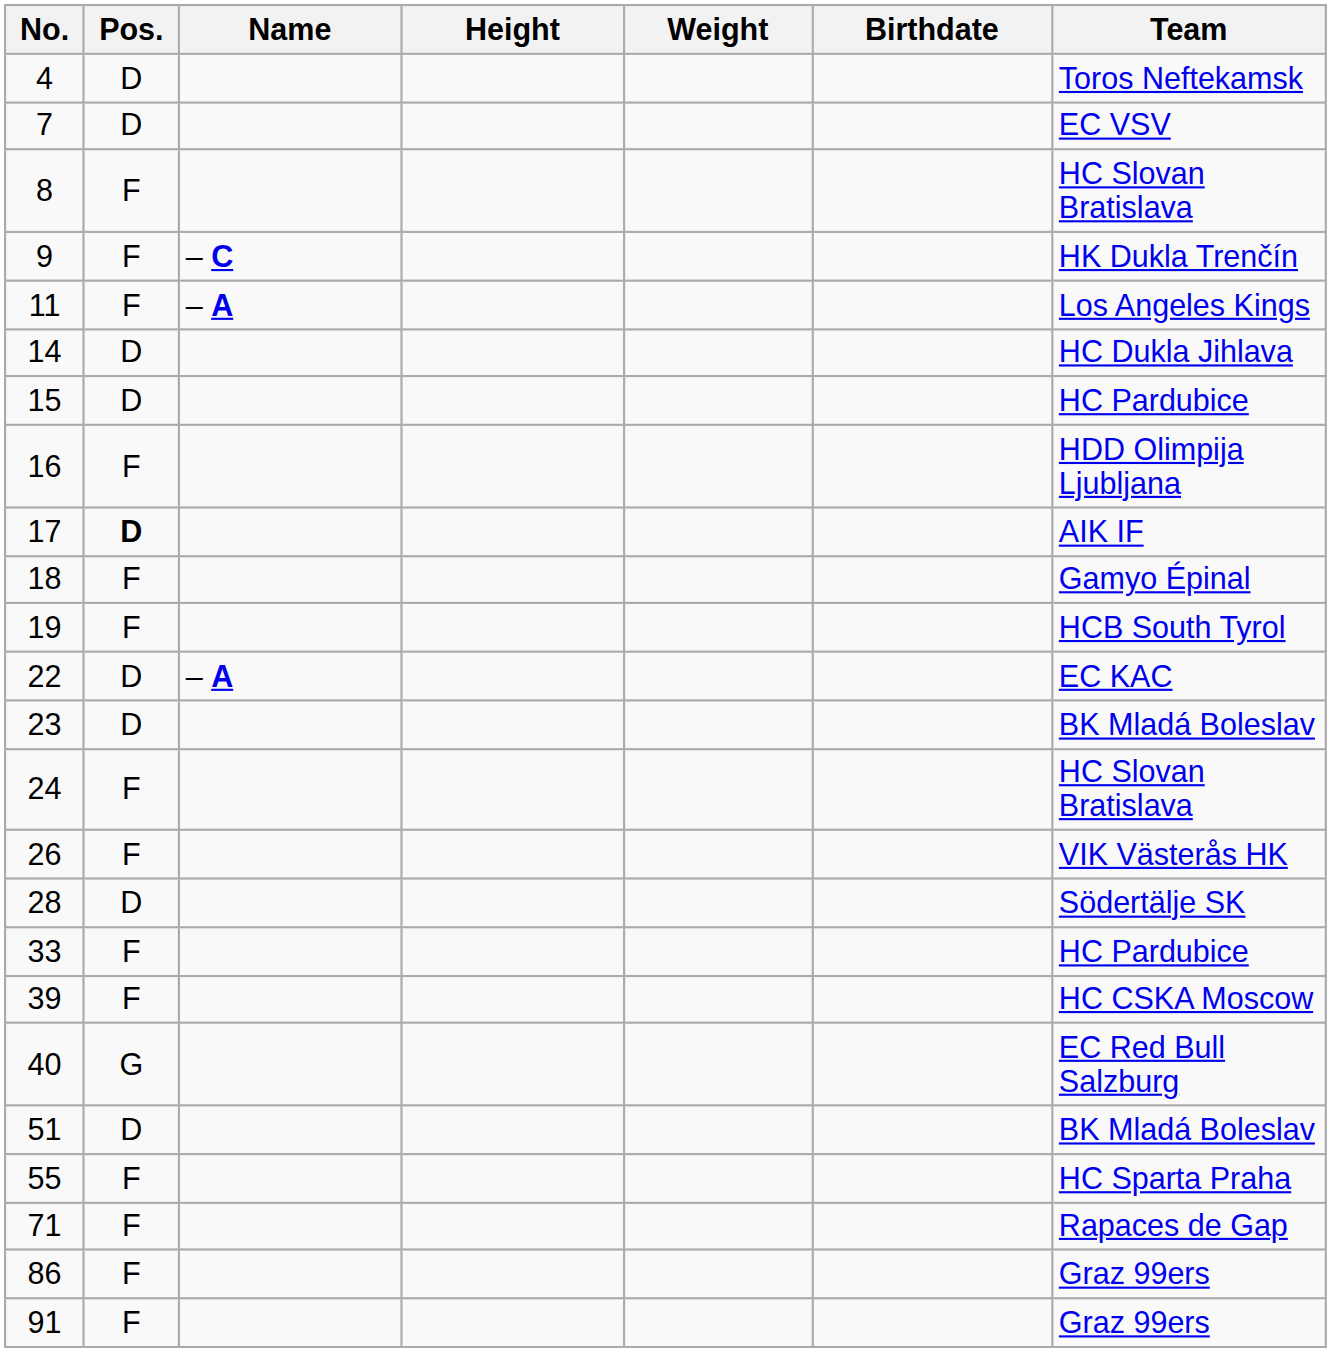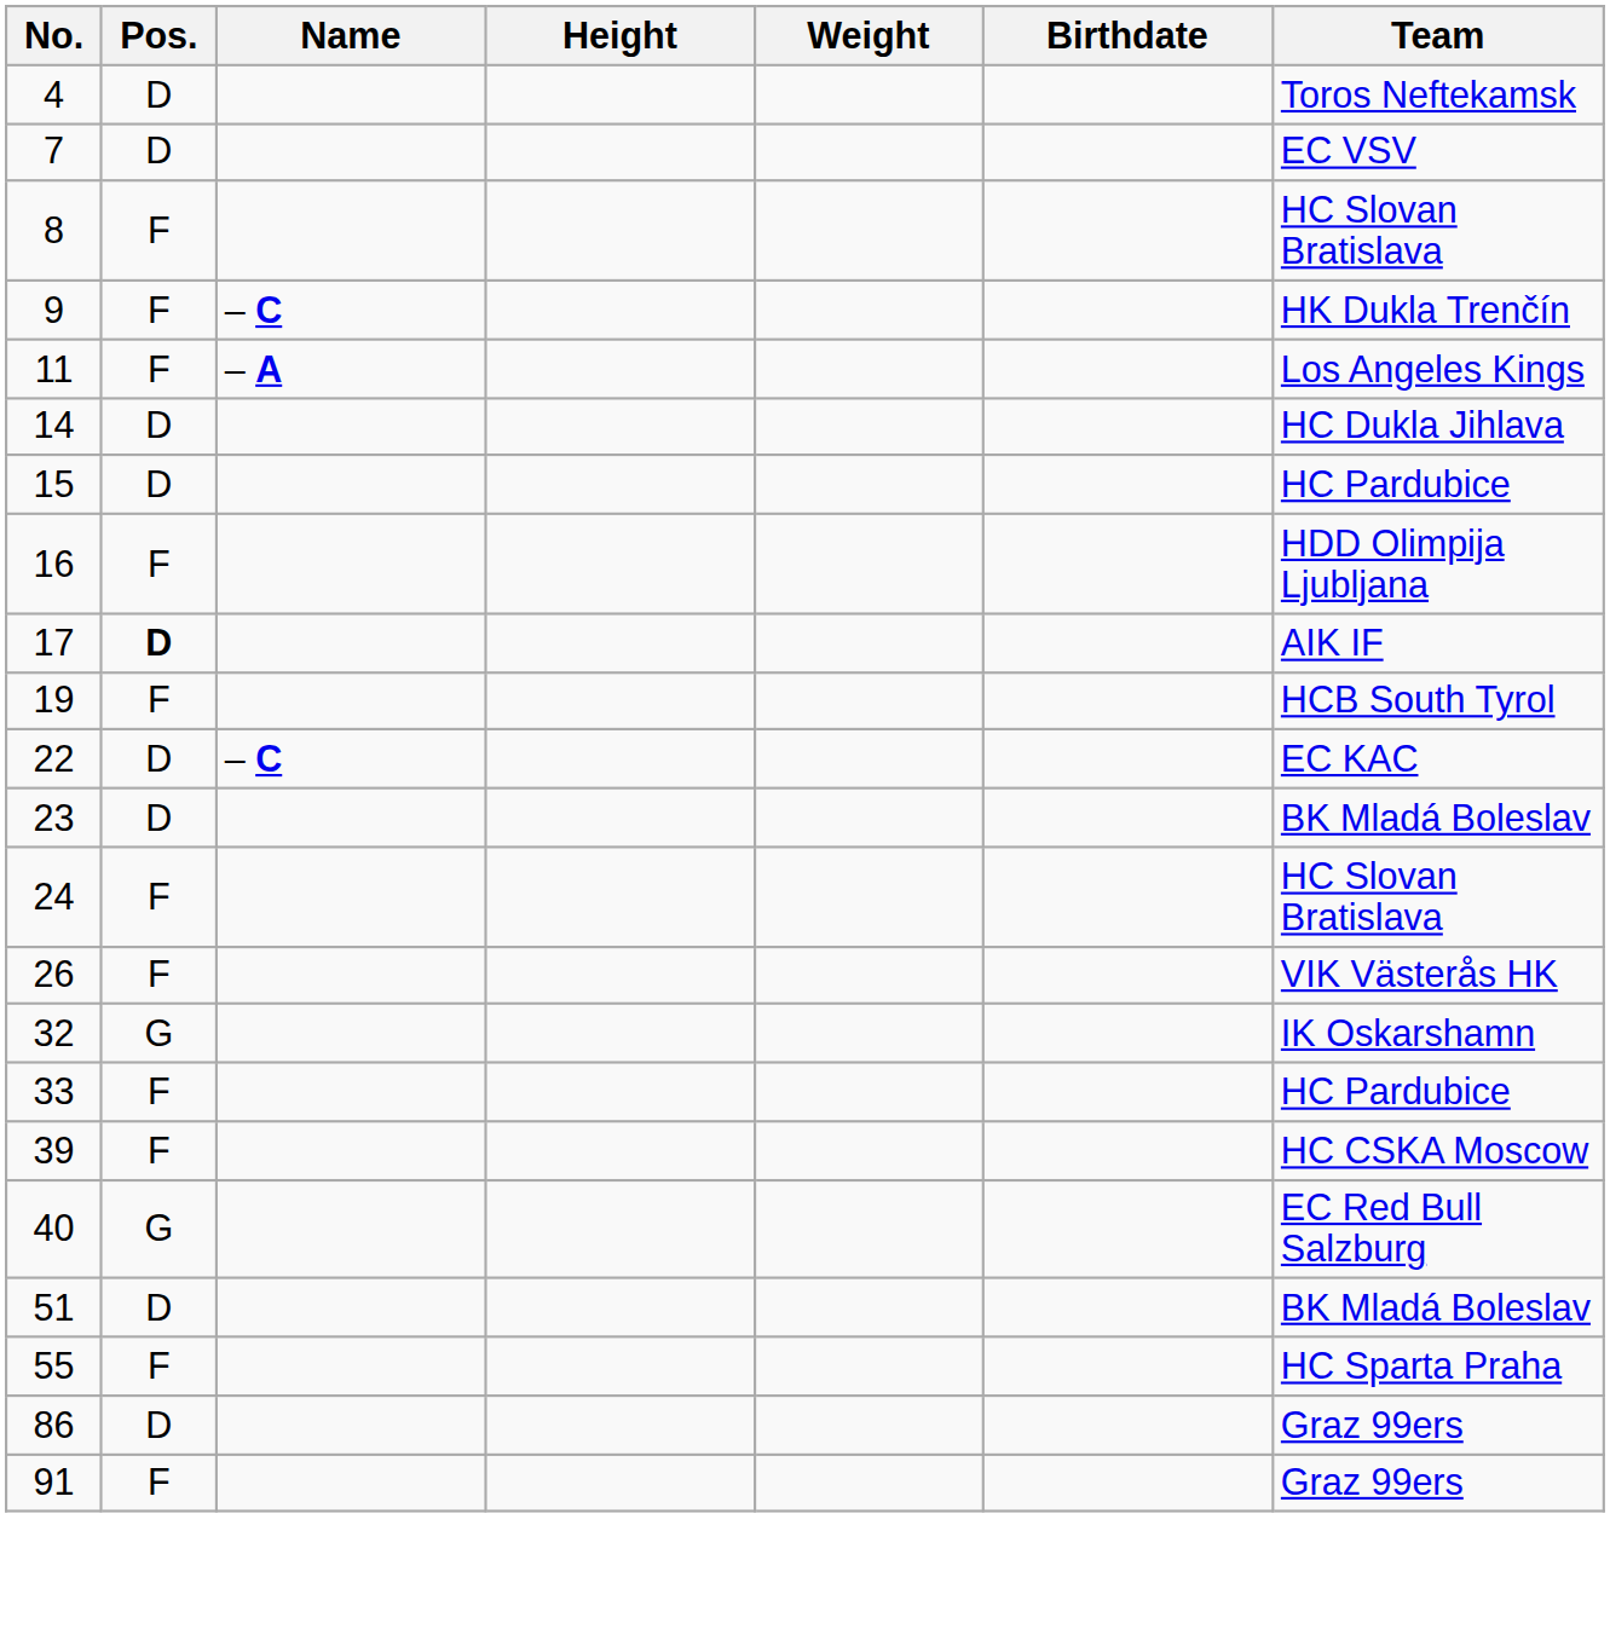 <table width="100%" class="wikitable sortable" style="font-size: 90%; text-align: center;">
 <tr>
 <th style="width:  4%;">No.</th>
 <th style="width:  4%;">Pos.</th>
 <th style="width: 13%;">Name</th>
 <th style="width: 13%;">Height</th>
 <th style="width: 11%;">Weight</th>
 <th style="width: 14%;">Birthdate</th>
 <th style="width: 16%;">Team</th>
 </tr>
 <tr>
 <td>4</td>
 <td>D</td>
 <td align=left></td>
 <td></td>
 <td></td>
 <td></td>
 <td style="text-align:left;"> <a href='#'>Toros Neftekamsk</a></td>
 </tr>
 <tr>
 <td>7</td>
 <td>D</td>
 <td align=left></td>
 <td></td>
 <td></td>
 <td></td>
 <td style="text-align:left;"> <a href='#'>EC VSV</a></td>
 </tr>
 <tr>
 <td>8</td>
 <td>F</td>
 <td align=left></td>
 <td></td>
 <td></td>
 <td></td>
 <td style="text-align:left;"> <a href='#'>HC Slovan Bratislava</a></td>
 </tr>
 <tr>
 <td>9</td>
 <td>F</td>
 <td align=left> – <strong><a href='#'>C</a></strong></td>
 <td></td>
 <td></td>
 <td></td>
 <td style="text-align:left;"> <a href='#'>HK Dukla Trenčín</a></td>
 </tr>
 <tr>
 <td>11</td>
 <td>F</td>
 <td align=left> – <strong><a href='#'>A</a></strong></td>
 <td></td>
 <td></td>
 <td></td>
 <td style="text-align:left;"> <a href='#'>Los Angeles Kings</a></td>
 </tr>
 <tr>
 <td>14</td>
 <td>D</td>
 <td align=left></td>
 <td></td>
 <td></td>
 <td></td>
 <td style="text-align:left;"> <a href='#'>HC Dukla Jihlava</a></td>
 </tr>
 <tr>
 <td>15</td>
 <td>D</td>
 <td align=left></td>
 <td></td>
 <td></td>
 <td></td>
 <td style="text-align:left;"> <a href='#'>HC Pardubice</a></td>
 </tr>
 <tr>
 <td>16</td>
 <td>F</td>
 <td align=left></td>
 <td></td>
 <td></td>
 <td></td>
 <td style="text-align:left;"> <a href='#'>HDD Olimpija Ljubljana</a></td>
 </tr>
 <tr>
 <td>17</td>
 <td><strong>D</strong></td>
 <td align=left></td>
 <td></td>
 <td></td>
 <td></td>
 <td style="text-align:left;"> <a href='#'>AIK IF</a></td>
 </tr>
 <tr>
-<td>18</td>
-<td>F</td>
-<td align=left></td>
-<td></td>
-<td></td>
-<td></td>
-<td style="text-align:left;"> <a href='#'>Gamyo Épinal</a></td>
-</tr>
-<tr>
 <td>19</td>
 <td>F</td>
 <td align=left></td>
 <td></td>
 <td></td>
 <td></td>
 <td style="text-align:left;"> <a href='#'>HCB South Tyrol</a></td>
 </tr>
 <tr>
 <td>22</td>
 <td>D</td>
-<td align=left> – <strong><a href='#'>A</a></strong></td>
+<td align=left> – <strong><a href='#'>C</a></strong></td>
 <td></td>
 <td></td>
 <td></td>
 <td style="text-align:left;"> <a href='#'>EC KAC</a></td>
 </tr>
 <tr>
 <td>23</td>
 <td>D</td>
 <td align=left></td>
 <td></td>
 <td></td>
 <td></td>
 <td style="text-align:left;"> <a href='#'>BK Mladá Boleslav</a></td>
 </tr>
 <tr>
 <td>24</td>
 <td>F</td>
 <td align=left></td>
 <td></td>
 <td></td>
 <td></td>
 <td style="text-align:left;"> <a href='#'>HC Slovan Bratislava</a></td>
 </tr>
 <tr>
 <td>26</td>
 <td>F</td>
 <td align=left></td>
 <td></td>
 <td></td>
 <td></td>
 <td style="text-align:left;"> <a href='#'>VIK Västerås HK</a></td>
 </tr>
 <tr>
-<td>28</td>
-<td>D</td>
+<td>32</td>
+<td>G</td>
 <td align=left></td>
 <td></td>
 <td></td>
 <td></td>
-<td style="text-align:left;"> <a href='#'>Södertälje SK</a></td>
+<td style="text-align:left;"> <a href='#'>IK Oskarshamn</a></td>
 </tr>
 <tr>
 <td>33</td>
 <td>F</td>
 <td align=left></td>
 <td></td>
 <td></td>
 <td></td>
 <td style="text-align:left;"> <a href='#'>HC Pardubice</a></td>
 </tr>
 <tr>
 <td>39</td>
 <td>F</td>
 <td align=left></td>
 <td></td>
 <td></td>
 <td></td>
 <td style="text-align:left;"> <a href='#'>HC CSKA Moscow</a></td>
 </tr>
 <tr>
 <td>40</td>
 <td>G</td>
 <td align=left></td>
 <td></td>
 <td></td>
 <td></td>
 <td style="text-align:left;"> <a href='#'>EC Red Bull Salzburg</a></td>
 </tr>
 <tr>
 <td>51</td>
 <td>D</td>
 <td align=left></td>
 <td></td>
 <td></td>
 <td></td>
 <td style="text-align:left;"> <a href='#'>BK Mladá Boleslav</a></td>
 </tr>
 <tr>
 <td>55</td>
 <td>F</td>
 <td align=left></td>
 <td></td>
 <td></td>
 <td></td>
 <td style="text-align:left;"> <a href='#'>HC Sparta Praha</a></td>
 </tr>
 <tr>
-<td>71</td>
-<td>F</td>
-<td align=left></td>
-<td></td>
-<td></td>
-<td></td>
-<td style="text-align:left;"> <a href='#'>Rapaces de Gap</a></td>
-</tr>
-<tr>
 <td>86</td>
-<td>F</td>
+<td>D</td>
 <td align=left></td>
 <td></td>
 <td></td>
 <td></td>
 <td style="text-align:left;"> <a href='#'>Graz 99ers</a></td>
 </tr>
 <tr>
 <td>91</td>
 <td>F</td>
 <td align=left></td>
 <td></td>
 <td></td>
 <td></td>
 <td style="text-align:left;"> <a href='#'>Graz 99ers</a></td>
 </tr>
 </table>
